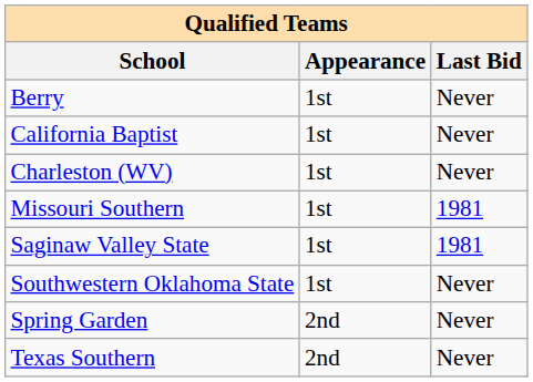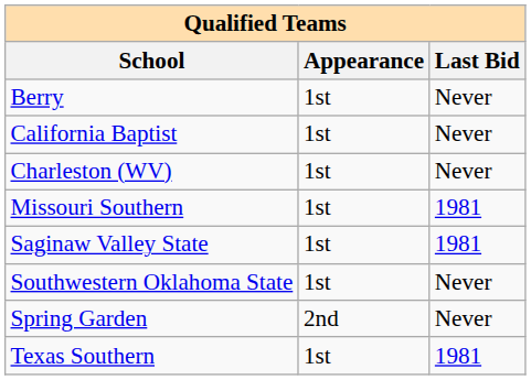 <table class="wikitable">
 <tr>
 <th colspan="5" style="background:#ffdead;">Qualified Teams</th>
 </tr>
 <tr>
 <th>School</th>
 <th>Appearance</th>
 <th>Last Bid</th>
 </tr>
 <tr>
 <td><a href='#'>Berry</a></td>
 <td>1st</td>
 <td>Never</td>
 </tr>
 <tr>
 <td><a href='#'>California Baptist</a></td>
 <td>1st</td>
 <td>Never</td>
 </tr>
 <tr>
 <td><a href='#'>Charleston (WV)</a></td>
 <td>1st</td>
 <td>Never</td>
 </tr>
 <tr>
 <td><a href='#'>Missouri Southern</a></td>
 <td>1st</td>
 <td><a href='#'>1981</a></td>
 </tr>
 <tr>
 <td><a href='#'>Saginaw Valley State</a></td>
 <td>1st</td>
 <td><a href='#'>1981</a></td>
 </tr>
 <tr>
 <td><a href='#'>Southwestern Oklahoma State</a></td>
 <td>1st</td>
 <td>Never</td>
 </tr>
 <tr>
 <td><a href='#'>Spring Garden</a></td>
 <td>2nd</td>
 <td>Never</td>
 </tr>
 <tr>
 <td><a href='#'>Texas Southern</a></td>
-<td>2nd</td>
-<td>Never</td>
+<td>1st</td>
+<td><a href='#'>1981</a></td>
 </tr>
 </table>
